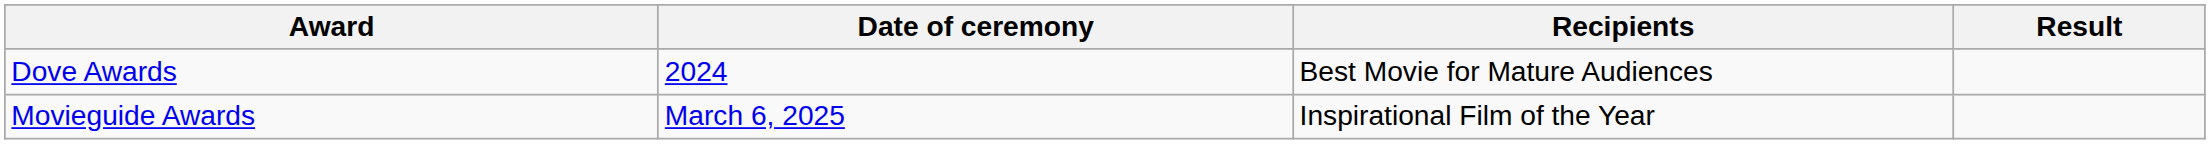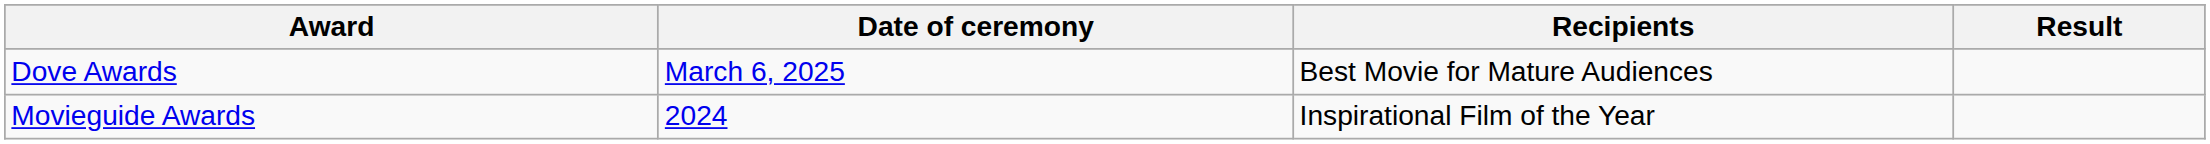 <table class="wikitable sortable plainrowheaders" style="width: 99%;">
 <tr>
 <th scope="col">Award</th>
 <th scope="col">Date of ceremony</th>
 <th scope="col" style="width:30%;">Recipients</th>
 <th scope="col">Result</th>
 </tr>
 <tr>
 <td><a href='#'>Dove Awards</a></td>
-<td><a href='#'>2024</a></td>
+<td><a href='#'>March 6, 2025</a></td>
 <td>Best Movie for Mature Audiences</td>
 <td></td>
 </tr>
 <tr>
 <td><a href='#'>Movieguide Awards</a></td>
-<td><a href='#'>March 6, 2025</a></td>
+<td><a href='#'>2024</a></td>
 <td>Inspirational Film of the Year</td>
 <td></td>
 </tr>
 </table>
